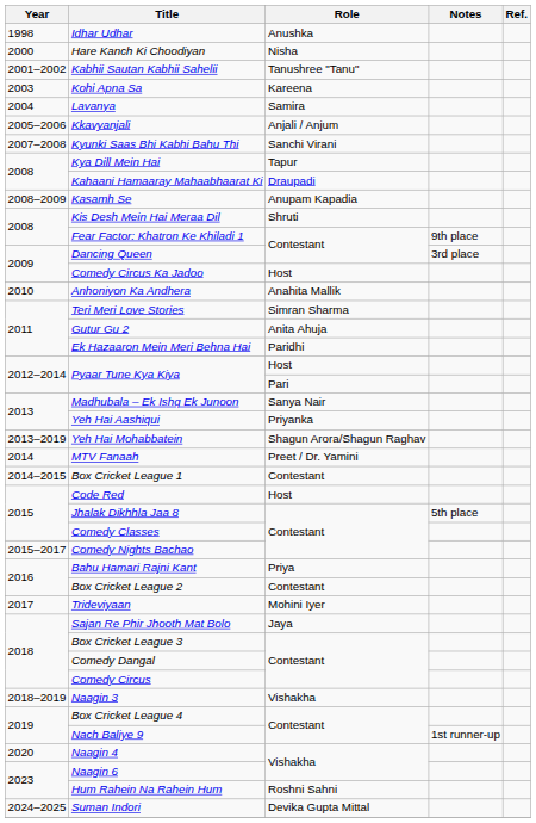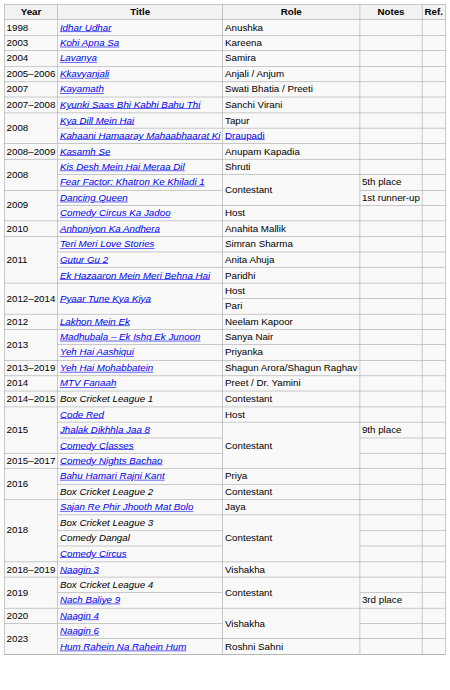 <table class="wikitable sortable">
 <tr>
 <th>Year</th>
 <th>Title</th>
 <th>Role</th>
 <th class="unsortable">Notes</th>
 <th class="unsortable">Ref.</th>
 </tr>
 <tr>
 <td>1998</td>
 <td><em><a href='#'>Idhar Udhar</a></em></td>
 <td>Anushka</td>
-<td></td>
-<td style="text-align:center;"></td>
-</tr>
-<tr>
-<td>2000</td>
-<td><em>Hare Kanch Ki Choodiyan</em></td>
-<td>Nisha</td>
-<td></td>
-<td style="text-align:center;"></td>
-</tr>
-<tr>
-<td>2001–2002</td>
-<td><em><a href='#'>Kabhii Sautan Kabhii Sahelii</a></em></td>
-<td>Tanushree "Tanu"</td>
 <td></td>
 <td style="text-align:center;"></td>
 </tr>
 <tr>
 <td>2003</td>
 <td><em><a href='#'>Kohi Apna Sa</a></em></td>
 <td>Kareena</td>
 <td></td>
 <td style="text-align:center;"></td>
 </tr>
 <tr>
 <td>2004</td>
 <td><em><a href='#'>Lavanya</a></em></td>
 <td>Samira</td>
 <td></td>
 <td style="text-align:center;"></td>
 </tr>
 <tr>
 <td>2005–2006</td>
 <td><em><a href='#'>Kkavyanjali</a></em></td>
 <td>Anjali / Anjum</td>
+<td></td>
+<td style="text-align:center;"></td>
+</tr>
+<tr>
+<td>2007</td>
+<td><em><a href='#'>Kayamath</a></em></td>
+<td>Swati Bhatia / Preeti</td>
 <td></td>
 <td style="text-align:center;"></td>
 </tr>
 <tr>
 <td>2007–2008</td>
 <td><em><a href='#'>Kyunki Saas Bhi Kabhi Bahu Thi</a></em></td>
 <td>Sanchi Virani</td>
 <td></td>
 <td style="text-align:center;"></td>
 </tr>
 <tr>
 <td rowspan="2">2008</td>
 <td><em><a href='#'>Kya Dill Mein Hai</a></em></td>
 <td>Tapur</td>
 <td></td>
 <td style="text-align:center;"></td>
 </tr>
 <tr>
 <td><em><a href='#'>Kahaani Hamaaray Mahaabhaarat Ki</a></em></td>
 <td><a href='#'>Draupadi</a></td>
 <td></td>
 <td style="text-align:center;"></td>
 </tr>
 <tr>
 <td>2008–2009</td>
 <td><em><a href='#'>Kasamh Se</a></em></td>
 <td>Anupam Kapadia</td>
 <td></td>
 <td style="text-align:center;"></td>
 </tr>
 <tr>
 <td rowspan="2">2008</td>
 <td><em><a href='#'>Kis Desh Mein Hai Meraa Dil</a></em></td>
 <td>Shruti</td>
 <td></td>
 <td style="text-align:center;"></td>
 </tr>
 <tr>
 <td><em><a href='#'>Fear Factor: Khatron Ke Khiladi 1</a></em></td>
 <td rowspan="2">Contestant</td>
-<td>9th place</td>
+<td>5th place</td>
 <td style="text-align:center;"></td>
 </tr>
 <tr>
 <td rowspan="2">2009</td>
 <td><em><a href='#'>Dancing Queen</a></em></td>
-<td>3rd place</td>
+<td>1st runner-up</td>
 <td style="text-align:center;"></td>
 </tr>
 <tr>
 <td><em><a href='#'>Comedy Circus Ka Jadoo</a></em></td>
 <td>Host</td>
 <td></td>
 <td style="text-align:center;"></td>
 </tr>
 <tr>
 <td>2010</td>
 <td><em><a href='#'>Anhoniyon Ka Andhera</a></em></td>
 <td>Anahita Mallik</td>
 <td></td>
 <td style="text-align:center;"></td>
 </tr>
 <tr>
 <td rowspan="3">2011</td>
 <td><em><a href='#'>Teri Meri Love Stories</a></em></td>
 <td>Simran Sharma</td>
 <td></td>
 <td style="text-align:center;"></td>
 </tr>
 <tr>
 <td><em><a href='#'>Gutur Gu 2</a></em></td>
 <td>Anita Ahuja</td>
 <td></td>
 <td style="text-align:center;"></td>
 </tr>
 <tr>
 <td><em><a href='#'>Ek Hazaaron Mein Meri Behna Hai</a></em></td>
 <td>Paridhi</td>
 <td></td>
 <td style="text-align:center;"></td>
 </tr>
 <tr>
 <td rowspan="2">2012–2014</td>
 <td rowspan="2"><em><a href='#'>Pyaar Tune Kya Kiya</a></em></td>
 <td>Host</td>
 <td></td>
 <td style="text-align:center;"></td>
 </tr>
 <tr>
 <td>Pari</td>
 <td></td>
 <td style="text-align:center;"></td>
 </tr>
 <tr>
+<td>2012</td>
+<td><em><a href='#'>Lakhon Mein Ek</a></em></td>
+<td>Neelam Kapoor</td>
+<td></td>
+<td style="text-align:center;"></td>
+</tr>
+<tr>
 <td rowspan="2">2013</td>
 <td><em><a href='#'>Madhubala – Ek Ishq Ek Junoon</a></em></td>
 <td>Sanya Nair</td>
 <td></td>
 <td style="text-align:center;"></td>
 </tr>
 <tr>
 <td><em><a href='#'>Yeh Hai Aashiqui</a></em></td>
 <td>Priyanka</td>
 <td></td>
 <td style="text-align:center;"></td>
 </tr>
 <tr>
 <td>2013–2019</td>
 <td><em><a href='#'>Yeh Hai Mohabbatein</a></em></td>
 <td>Shagun Arora/Shagun Raghav</td>
 <td></td>
 <td style="text-align:center;"></td>
 </tr>
 <tr>
 <td>2014</td>
 <td><em><a href='#'>MTV Fanaah</a></em></td>
 <td>Preet / Dr. Yamini</td>
 <td></td>
 <td style="text-align:center;"></td>
 </tr>
 <tr>
 <td>2014–2015</td>
 <td><em>Box Cricket League 1</em></td>
 <td>Contestant</td>
 <td></td>
 <td style="text-align:center;"></td>
 </tr>
 <tr>
 <td rowspan="3">2015</td>
 <td><em><a href='#'>Code Red</a></em></td>
 <td>Host</td>
 <td></td>
 <td style="text-align:center;"></td>
 </tr>
 <tr>
 <td><em><a href='#'>Jhalak Dikhhla Jaa 8</a></em></td>
 <td rowspan="3">Contestant</td>
-<td>5th place</td>
+<td>9th place</td>
 <td style="text-align:center;"></td>
 </tr>
 <tr>
 <td><em><a href='#'>Comedy Classes</a></em></td>
 <td></td>
 <td style="text-align:center;"></td>
 </tr>
 <tr>
 <td>2015–2017</td>
 <td><em><a href='#'>Comedy Nights Bachao</a></em></td>
 <td></td>
 <td style="text-align:center;"></td>
 </tr>
 <tr>
 <td rowspan="2">2016</td>
 <td><em><a href='#'>Bahu Hamari Rajni Kant</a></em></td>
 <td>Priya</td>
 <td></td>
 <td style="text-align:center;"></td>
 </tr>
 <tr>
 <td><em>Box Cricket League 2</em></td>
 <td>Contestant</td>
-<td></td>
-<td style="text-align:center;"></td>
-</tr>
-<tr>
-<td>2017</td>
-<td><em><a href='#'>Trideviyaan</a></em></td>
-<td>Mohini Iyer</td>
 <td></td>
 <td style="text-align:center;"></td>
 </tr>
 <tr>
 <td rowspan="4">2018</td>
 <td><em><a href='#'>Sajan Re Phir Jhooth Mat Bolo</a></em></td>
 <td>Jaya</td>
 <td></td>
 <td style="text-align:center;"></td>
 </tr>
 <tr>
 <td><em>Box Cricket League 3</em></td>
 <td rowspan="3">Contestant</td>
 <td></td>
 <td style="text-align:center;"></td>
 </tr>
 <tr>
 <td><em>Comedy Dangal</em></td>
 <td></td>
 <td style="text-align:center;"></td>
 </tr>
 <tr>
 <td><em><a href='#'>Comedy Circus</a></em></td>
 <td></td>
 <td style="text-align:center;"></td>
 </tr>
 <tr>
 <td>2018–2019</td>
 <td><em><a href='#'>Naagin 3</a></em></td>
 <td>Vishakha</td>
 <td></td>
 <td style="text-align:center;"></td>
 </tr>
 <tr>
 <td rowspan="2">2019</td>
 <td><em>Box Cricket League 4</em></td>
 <td rowspan="2">Contestant</td>
 <td></td>
 <td style="text-align:center;"></td>
 </tr>
 <tr>
 <td><em><a href='#'>Nach Baliye 9</a></em></td>
-<td>1st runner-up</td>
+<td>3rd place</td>
 <td style="text-align:center;"></td>
 </tr>
 <tr>
 <td>2020</td>
 <td><em><a href='#'>Naagin 4</a></em></td>
 <td rowspan="2">Vishakha</td>
 <td></td>
 <td style="text-align:center;"></td>
 </tr>
 <tr>
 <td rowspan="2">2023</td>
 <td><em><a href='#'>Naagin 6</a></em></td>
 <td></td>
 <td></td>
 </tr>
 <tr>
 <td><em><a href='#'>Hum Rahein Na Rahein Hum</a></em></td>
 <td>Roshni Sahni</td>
 <td></td>
 <td></td>
 </tr>
 <tr>
-<td>2024–2025</td>
-<td><em><a href='#'>Suman Indori</a></em></td>
-<td>Devika Gupta Mittal</td>
-<td></td>
-<td></td>
-</tr>
-<tr>
 </tr>
 </table>
